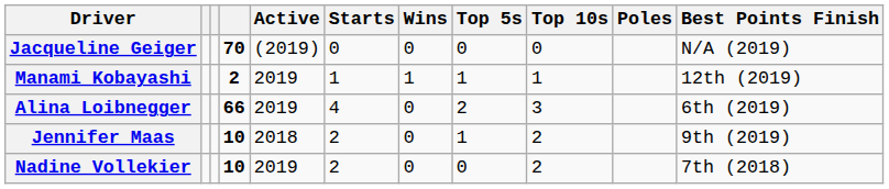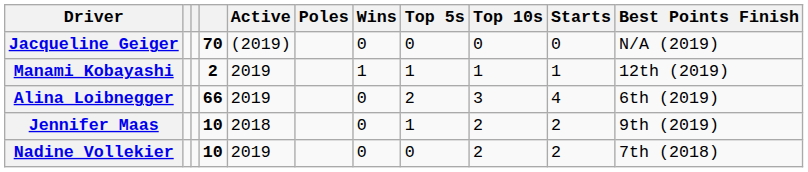 <table class="wikitable sortable" style="font-size: 95%;">
 <tr>
 <th>Driver</th>
 <th></th>
 <th></th>
 <th></th>
 <th>Active</th>
-<th>Starts</th>
+<th>Poles</th>
 <th>Wins</th>
 <th>Top 5s</th>
 <th>Top 10s</th>
-<th>Poles</th>
+<th>Starts</th>
 <th>Best Points Finish</th>
 </tr>
 <tr>
 <th><a href='#'>Jacqueline Geiger</a></th>
 <td></td>
 <td></td>
 <td align=center><strong>70</strong></td>
 <td>(2019)</td>
+<td></td>
 <td>0</td>
 <td>0</td>
 <td>0</td>
 <td>0</td>
-<td></td>
 <td>N/A (2019)</td>
 </tr>
 <tr>
 <th><a href='#'>Manami Kobayashi</a></th>
 <td></td>
 <td></td>
 <td align=center><strong>2</strong></td>
 <td>2019</td>
+<td></td>
 <td>1</td>
 <td>1</td>
 <td>1</td>
 <td>1</td>
-<td></td>
 <td>12th (2019)</td>
 </tr>
 <tr>
 <th><a href='#'>Alina Loibnegger</a></th>
 <td></td>
 <td></td>
 <td align=center><strong>66</strong></td>
 <td>2019</td>
-<td>4</td>
+<td></td>
 <td>0</td>
 <td>2</td>
 <td>3</td>
-<td></td>
+<td>4</td>
 <td>6th (2019)</td>
 </tr>
 <tr>
 <th><a href='#'>Jennifer Maas</a></th>
 <td></td>
 <td></td>
 <td align=center><strong>10</strong></td>
 <td>2018</td>
-<td>2</td>
+<td></td>
 <td>0</td>
 <td>1</td>
 <td>2</td>
-<td></td>
+<td>2</td>
 <td>9th (2019)</td>
 </tr>
 <tr>
 <th><a href='#'>Nadine Vollekier</a></th>
 <td></td>
 <td></td>
 <td align=center><strong>10</strong></td>
 <td>2019</td>
-<td>2</td>
+<td></td>
 <td>0</td>
 <td>0</td>
 <td>2</td>
-<td></td>
+<td>2</td>
 <td>7th (2018)</td>
 </tr>
 </table>
